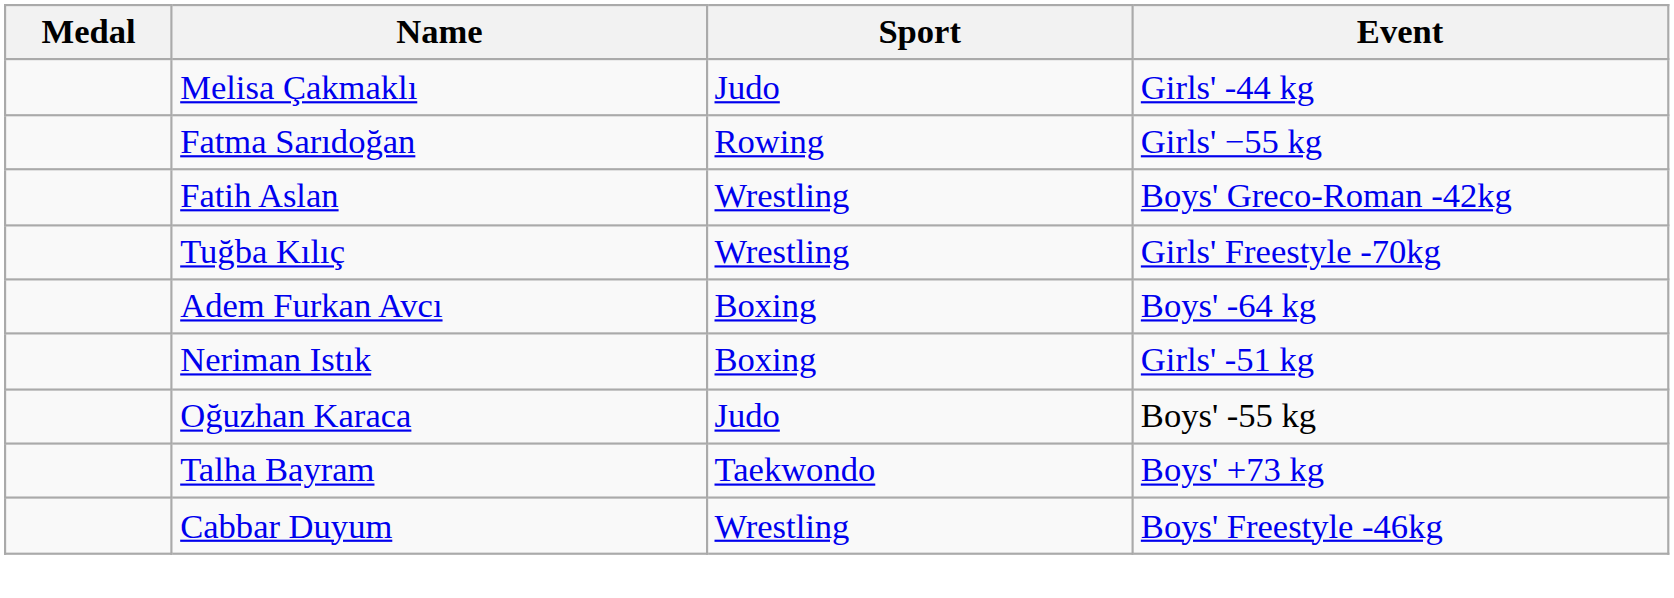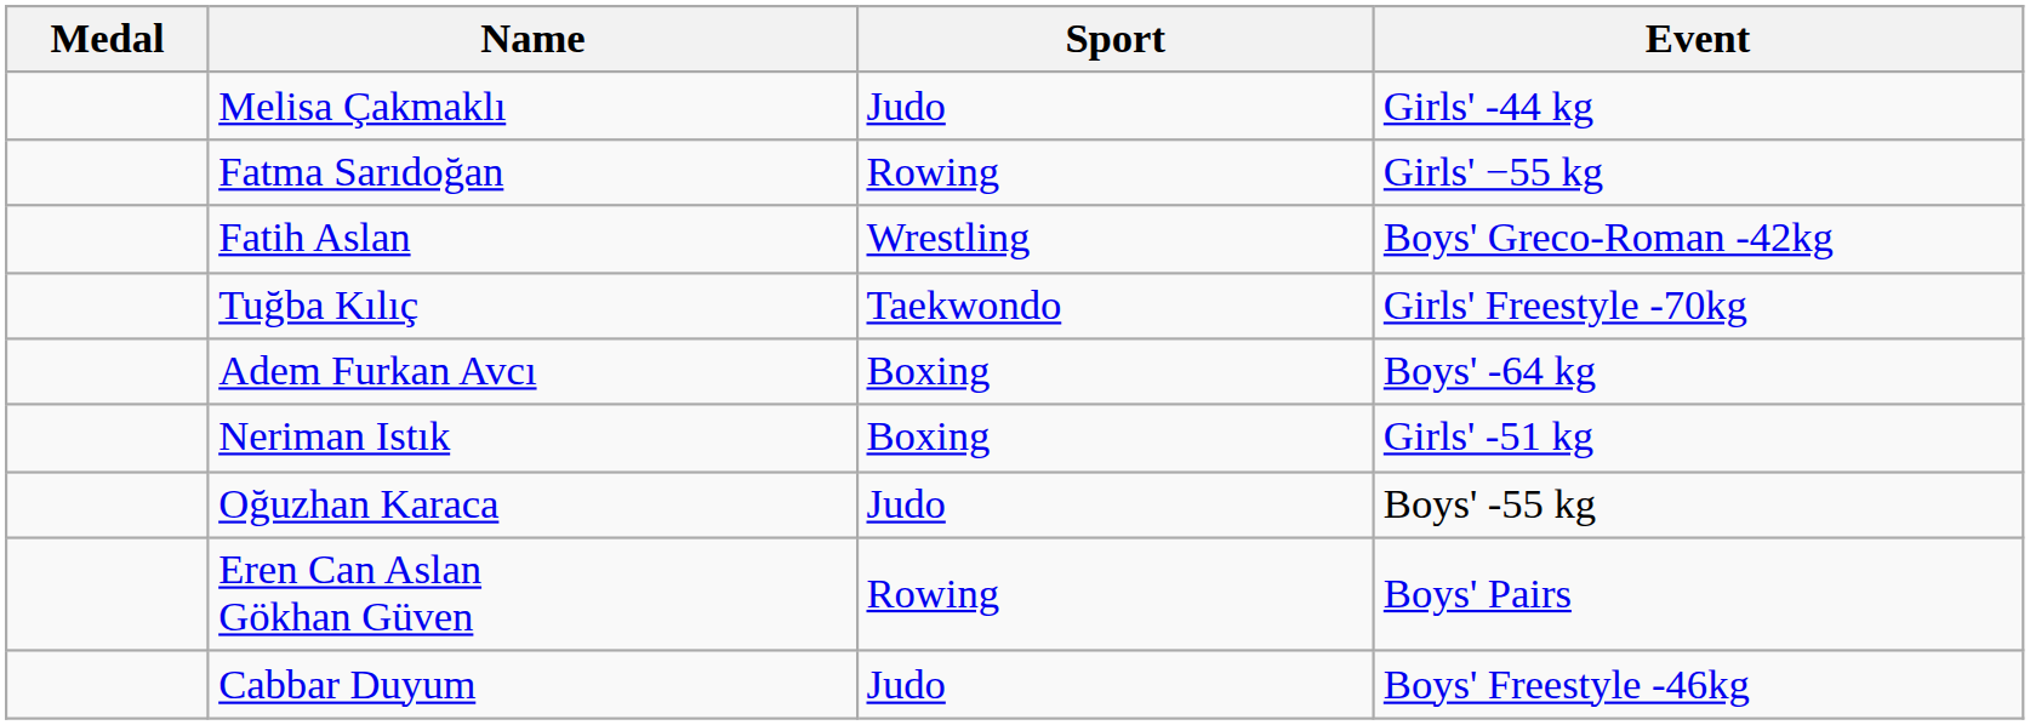 <table class="wikitable sortable" style="text-align:left;">
 <tr>
 <th width="70">Medal</th>
 <th width="240">Name</th>
 <th width="190">Sport</th>
 <th width="240">Event</th>
 </tr>
 <tr>
 <td></td>
 <td><a href='#'>Melisa Çakmaklı</a></td>
 <td><a href='#'>Judo</a></td>
 <td><a href='#'>Girls' -44 kg</a></td>
 </tr>
 <tr>
 <td></td>
 <td><a href='#'>Fatma Sarıdoğan</a></td>
 <td><a href='#'>Rowing</a></td>
 <td><a href='#'>Girls' −55 kg</a></td>
 </tr>
 <tr>
 <td></td>
 <td><a href='#'>Fatih Aslan</a></td>
 <td><a href='#'>Wrestling</a></td>
 <td><a href='#'>Boys' Greco-Roman -42kg</a></td>
 </tr>
 <tr>
 <td></td>
 <td><a href='#'>Tuğba Kılıç</a></td>
-<td><a href='#'>Wrestling</a></td>
+<td><a href='#'>Taekwondo</a></td>
 <td><a href='#'>Girls' Freestyle -70kg</a></td>
 </tr>
 <tr>
 <td></td>
 <td><a href='#'>Adem Furkan Avcı</a></td>
 <td><a href='#'>Boxing</a></td>
 <td><a href='#'>Boys' -64 kg</a></td>
 </tr>
 <tr>
 <td></td>
 <td><a href='#'>Neriman Istık</a></td>
 <td><a href='#'>Boxing</a></td>
 <td><a href='#'>Girls' -51 kg</a></td>
 </tr>
 <tr>
 <td></td>
 <td><a href='#'>Oğuzhan Karaca</a></td>
 <td><a href='#'>Judo</a></td>
 <td>Boys' -55 kg</td>
 </tr>
 <tr>
 <td></td>
-<td><a href='#'>Talha Bayram</a></td>
-<td><a href='#'>Taekwondo</a></td>
-<td><a href='#'>Boys' +73 kg</a></td>
+<td><a href='#'>Eren Can Aslan</a><br><a href='#'>Gökhan Güven</a></td>
+<td><a href='#'>Rowing</a></td>
+<td><a href='#'>Boys' Pairs</a></td>
 </tr>
 <tr>
 <td></td>
 <td><a href='#'>Cabbar Duyum</a></td>
-<td><a href='#'>Wrestling</a></td>
+<td><a href='#'>Judo</a></td>
 <td><a href='#'>Boys' Freestyle -46kg</a></td>
 </tr>
 </table>
